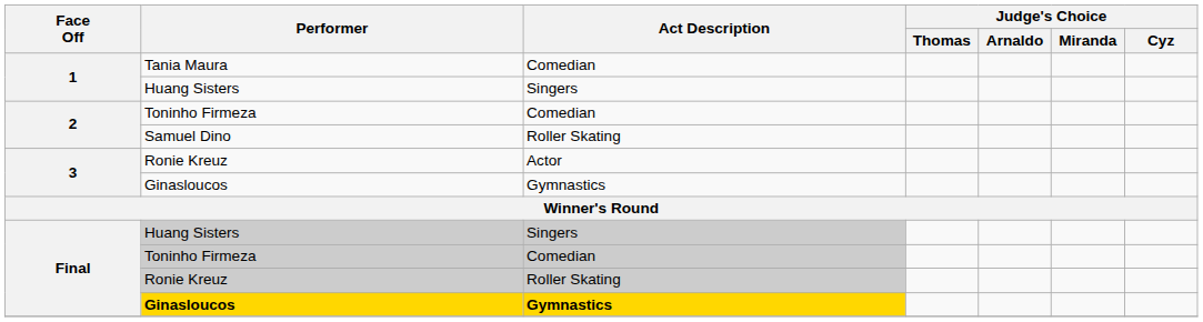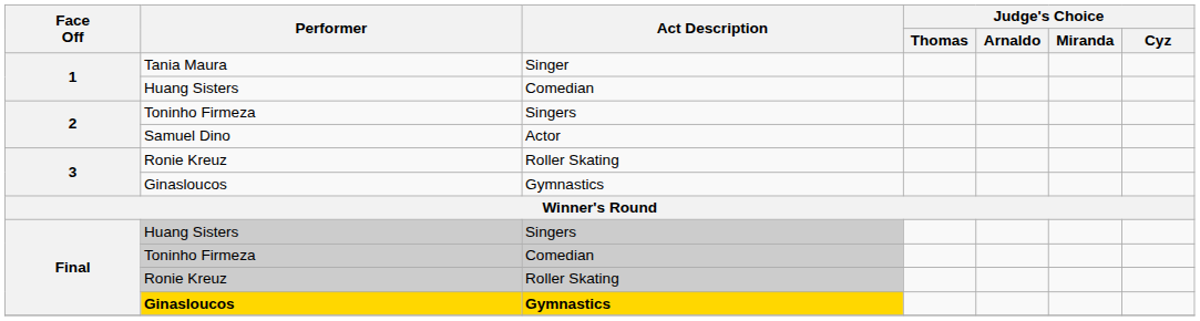 <table class="wikitable" width="100%">
 <tr>
 <th rowspan=2>Face<br>Off</th>
 <th rowspan=2>Performer</th>
 <th rowspan=2>Act Description</th>
 <th colspan=4>Judge's Choice</th>
 </tr>
 <tr>
 <th width="70">Thomas</th>
 <th width="70">Arnaldo</th>
 <th width="70">Miranda</th>
 <th width="70">Cyz</th>
 </tr>
 <tr>
 <th rowspan=2>1</th>
 <td>Tania Maura</td>
-<td>Comedian</td>
+<td>Singer</td>
 <td></td>
 <td></td>
 <td></td>
 <td></td>
 </tr>
 <tr>
 <td>Huang Sisters</td>
-<td>Singers</td>
+<td>Comedian</td>
 <td></td>
 <td></td>
 <td></td>
 <td></td>
 </tr>
 <tr>
 <th rowspan=2>2</th>
 <td>Toninho Firmeza</td>
-<td>Comedian</td>
+<td>Singers</td>
 <td></td>
 <td></td>
 <td></td>
 <td></td>
 </tr>
 <tr>
 <td>Samuel Dino</td>
-<td>Roller Skating</td>
+<td>Actor</td>
 <td></td>
 <td></td>
 <td></td>
 <td></td>
 </tr>
 <tr>
 <th rowspan=2>3</th>
 <td>Ronie Kreuz</td>
-<td>Actor</td>
+<td>Roller Skating</td>
 <td></td>
 <td></td>
 <td></td>
 <td></td>
 </tr>
 <tr>
 <td>Ginasloucos</td>
 <td>Gymnastics</td>
 <td></td>
 <td></td>
 <td></td>
 <td></td>
 </tr>
 <tr>
 <th colspan=7>Winner's Round</th>
 </tr>
 <tr>
 <th rowspan=4>Final</th>
 <td bgcolor="CCCCCC">Huang Sisters</td>
 <td bgcolor="CCCCCC">Singers</td>
 <td></td>
 <td></td>
 <td></td>
 <td></td>
 </tr>
 <tr>
 <td bgcolor="CCCCCC">Toninho Firmeza</td>
 <td bgcolor="CCCCCC">Comedian</td>
 <td></td>
 <td></td>
 <td></td>
 <td></td>
 </tr>
 <tr>
 <td bgcolor="CCCCCC">Ronie Kreuz</td>
 <td bgcolor="CCCCCC">Roller Skating</td>
 <td></td>
 <td></td>
 <td></td>
 <td></td>
 </tr>
 <tr>
 <td bgcolor="FFD700"><strong>Ginasloucos</strong></td>
 <td bgcolor="FFD700"><strong>Gymnastics</strong></td>
 <td></td>
 <td></td>
 <td></td>
 <td></td>
 </tr>
 <tr>
 </tr>
 </table>
